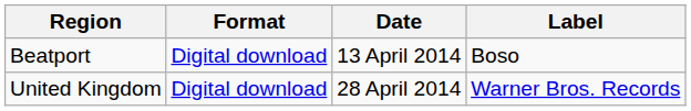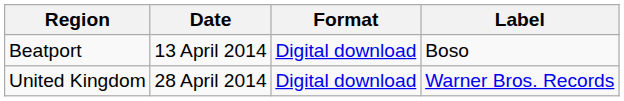 <table class=wikitable>
 <tr>
 <th>Region</th>
+<th>Date</th>
 <th>Format</th>
-<th>Date</th>
 <th>Label</th>
 </tr>
 <tr>
 <td>Beatport</td>
+<td>13 April 2014</td>
 <td><a href='#'>Digital download</a></td>
-<td>13 April 2014</td>
 <td>Boso</td>
 </tr>
 <tr>
 <td>United Kingdom</td>
+<td>28 April 2014</td>
 <td><a href='#'>Digital download</a></td>
-<td>28 April 2014</td>
 <td><a href='#'>Warner Bros. Records</a></td>
 </tr>
 </table>
